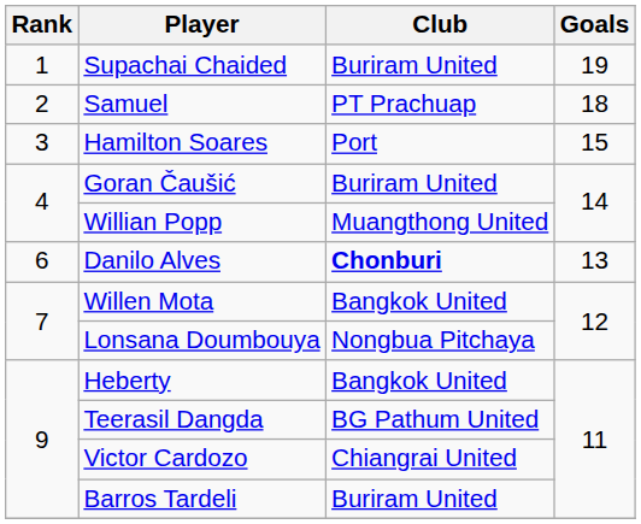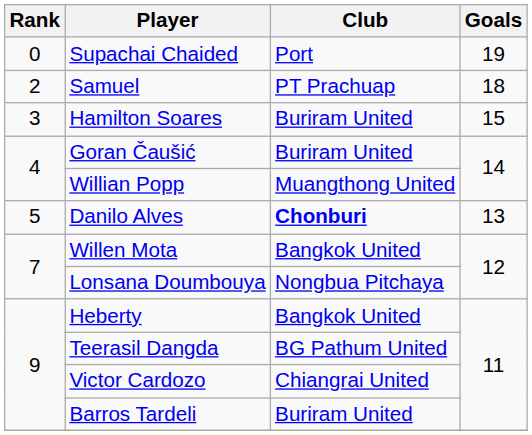 <table class="wikitable" style="text-align:center">
 <tr>
 <th>Rank</th>
 <th>Player</th>
 <th>Club</th>
 <th>Goals</th>
 </tr>
 <tr>
-<td>1</td>
+<td>0</td>
 <td align="left"> <a href='#'>Supachai Chaided</a></td>
-<td align="left"><a href='#'>Buriram United</a></td>
+<td align="left"><a href='#'>Port</a></td>
 <td>19</td>
 </tr>
 <tr>
 <td>2</td>
 <td align="left"> <a href='#'>Samuel</a></td>
 <td align="left"><a href='#'>PT Prachuap</a></td>
 <td>18</td>
 </tr>
 <tr>
 <td>3</td>
 <td align="left"> <a href='#'>Hamilton Soares</a></td>
-<td align="left"><a href='#'>Port</a></td>
+<td align="left"><a href='#'>Buriram United</a></td>
 <td>15</td>
 </tr>
 <tr>
 <td rowspan="2">4</td>
 <td align="left"> <a href='#'>Goran Čaušić</a></td>
 <td align="left"><a href='#'>Buriram United</a></td>
 <td rowspan="2">14</td>
 </tr>
 <tr>
 <td align="left"> <a href='#'>Willian Popp</a></td>
 <td align="left"><a href='#'>Muangthong United</a></td>
 </tr>
 <tr>
-<td>6</td>
+<td>5</td>
 <td align="left"> <a href='#'>Danilo Alves</a></td>
 <td align="left"><strong><a href='#'>Chonburi</a></strong></td>
 <td>13</td>
 </tr>
 <tr>
 <td rowspan="2">7</td>
 <td align="left"> <a href='#'>Willen Mota</a></td>
 <td align="left"><a href='#'>Bangkok United</a></td>
 <td rowspan="2">12</td>
 </tr>
 <tr>
 <td align="left"> <a href='#'>Lonsana Doumbouya</a></td>
 <td align="left"><a href='#'>Nongbua Pitchaya</a></td>
 </tr>
 <tr>
 <td rowspan="4">9</td>
 <td align="left"> <a href='#'>Heberty</a></td>
 <td align="left"><a href='#'>Bangkok United</a></td>
 <td rowspan="4">11</td>
 </tr>
 <tr>
 <td align="left"> <a href='#'>Teerasil Dangda</a></td>
 <td align="left"><a href='#'>BG Pathum United</a></td>
 </tr>
 <tr>
 <td align="left"> <a href='#'>Victor Cardozo</a></td>
 <td align="left"><a href='#'>Chiangrai United</a></td>
 </tr>
 <tr>
 <td align="left"> <a href='#'>Barros Tardeli</a></td>
 <td align="left"><a href='#'>Buriram United</a></td>
 </tr>
 <tr>
 </tr>
 </table>
